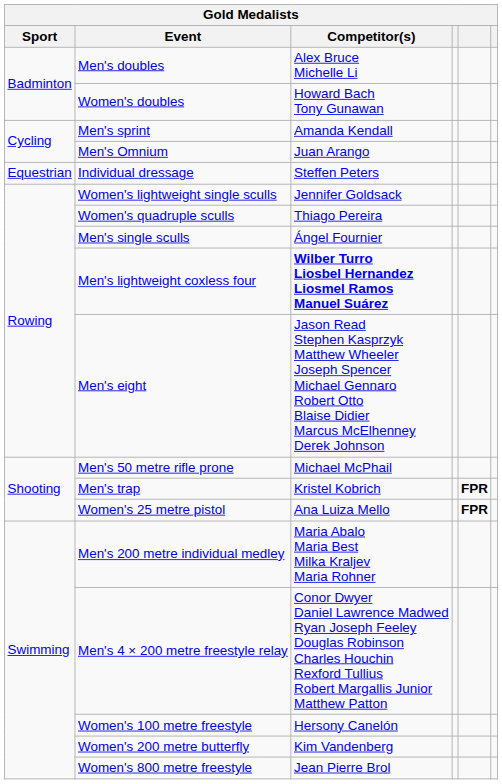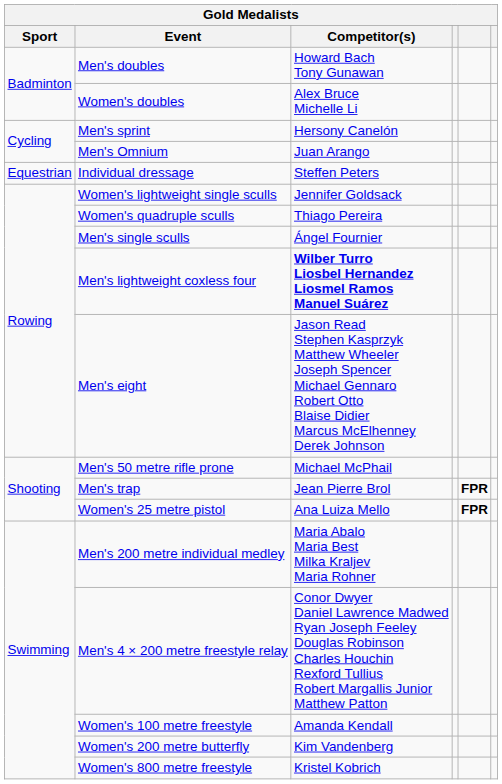 <table class="wikitable">
 <tr>
 <th colspan="14">Gold Medalists</th>
 </tr>
 <tr>
 <th>Sport</th>
 <th>Event</th>
 <th>Competitor(s)</th>
 <th></th>
 <th></th>
 <th></th>
 </tr>
 <tr>
 <td rowspan="2"><a href='#'>Badminton</a></td>
 <td><a href='#'>Men's doubles</a></td>
-<td><a href='#'>Alex Bruce</a><br><a href='#'>Michelle Li</a></td>
+<td><a href='#'>Howard Bach</a><br><a href='#'>Tony Gunawan</a></td>
 <td></td>
 <td></td>
 <td></td>
 </tr>
 <tr>
 <td><a href='#'>Women's doubles</a></td>
-<td><a href='#'>Howard Bach</a><br><a href='#'>Tony Gunawan</a></td>
+<td><a href='#'>Alex Bruce</a><br><a href='#'>Michelle Li</a></td>
 <td></td>
 <td></td>
 <td></td>
 </tr>
 <tr>
 <td rowspan="2"><a href='#'>Cycling</a></td>
 <td><a href='#'>Men's sprint</a></td>
-<td><a href='#'>Amanda Kendall</a></td>
+<td><a href='#'>Hersony Canelón</a></td>
 <td></td>
 <td></td>
 <td></td>
 </tr>
 <tr>
 <td><a href='#'>Men's Omnium</a></td>
 <td><a href='#'>Juan Arango</a></td>
 <td></td>
 <td></td>
 <td></td>
 </tr>
 <tr>
 <td><a href='#'>Equestrian</a></td>
 <td><a href='#'>Individual dressage</a></td>
 <td><a href='#'>Steffen Peters</a></td>
 <td></td>
 <td></td>
 <td></td>
 </tr>
 <tr>
 <td rowspan="5"><a href='#'>Rowing</a></td>
 <td><a href='#'>Women's lightweight single sculls</a></td>
 <td><a href='#'>Jennifer Goldsack</a></td>
 <td></td>
 <td></td>
 <td></td>
 </tr>
 <tr>
 <td><a href='#'>Women's quadruple sculls</a></td>
 <td><a href='#'>Thiago Pereira</a></td>
 <td></td>
 <td></td>
 <td></td>
 </tr>
 <tr>
 <td><a href='#'>Men's single sculls</a></td>
 <td><a href='#'>Ángel Fournier</a></td>
 <td></td>
 <td></td>
 <td></td>
 </tr>
 <tr>
 <td><a href='#'>Men's lightweight coxless four</a></td>
 <td><strong><a href='#'>Wilber Turro</a><br> <a href='#'>Liosbel Hernandez</a><br> <a href='#'>Liosmel Ramos</a><br> <a href='#'>Manuel Suárez</a></strong></td>
 <td></td>
 <td></td>
 <td></td>
 </tr>
 <tr>
 <td><a href='#'>Men's eight</a></td>
 <td><a href='#'>Jason Read</a><br> <a href='#'>Stephen Kasprzyk</a><br> <a href='#'>Matthew Wheeler</a><br> <a href='#'>Joseph Spencer</a><br> <a href='#'>Michael Gennaro</a><br> <a href='#'>Robert Otto</a><br><a href='#'>Blaise Didier</a><br> <a href='#'>Marcus McElhenney</a><br> <a href='#'>Derek Johnson</a></td>
 <td></td>
 <td></td>
 <td></td>
 </tr>
 <tr>
 <td rowspan="3"><a href='#'>Shooting</a></td>
 <td><a href='#'>Men's 50 metre rifle prone</a></td>
 <td><a href='#'>Michael McPhail</a></td>
 <td></td>
 <td></td>
 <td></td>
 </tr>
 <tr>
 <td><a href='#'>Men's trap</a></td>
-<td><a href='#'>Kristel Kobrich</a></td>
+<td><a href='#'>Jean Pierre Brol</a></td>
 <td></td>
 <td><strong>FPR</strong></td>
 <td></td>
 </tr>
 <tr>
 <td><a href='#'>Women's 25 metre pistol</a></td>
 <td><a href='#'>Ana Luiza Mello</a></td>
 <td></td>
 <td><strong>FPR</strong></td>
 <td></td>
 </tr>
 <tr>
 <td rowspan="5"><a href='#'>Swimming</a></td>
 <td><a href='#'>Men's 200 metre individual medley</a></td>
 <td><a href='#'>Maria Abalo</a><br> <a href='#'>Maria Best</a><br> <a href='#'>Milka Kraljev</a><br> <a href='#'>Maria Rohner</a></td>
 <td></td>
 <td></td>
 <td></td>
 </tr>
 <tr>
 <td><a href='#'>Men's 4 × 200 metre freestyle relay</a></td>
 <td><a href='#'>Conor Dwyer</a><br><a href='#'>Daniel Lawrence Madwed</a><br><a href='#'>Ryan Joseph Feeley</a><br><a href='#'>Douglas Robinson</a><br><a href='#'>Charles Houchin</a><br><a href='#'>Rexford Tullius</a><br><a href='#'>Robert Margallis Junior</a><br><a href='#'>Matthew Patton</a></td>
 <td></td>
 <td></td>
 <td></td>
 </tr>
 <tr>
 <td><a href='#'>Women's 100 metre freestyle</a></td>
-<td><a href='#'>Hersony Canelón</a></td>
+<td><a href='#'>Amanda Kendall</a></td>
 <td></td>
 <td></td>
 <td></td>
 </tr>
 <tr>
 <td><a href='#'>Women's 200 metre butterfly</a></td>
 <td><a href='#'>Kim Vandenberg</a></td>
 <td></td>
 <td></td>
 <td></td>
 </tr>
 <tr>
 <td><a href='#'>Women's 800 metre freestyle</a></td>
-<td><a href='#'>Jean Pierre Brol</a></td>
+<td><a href='#'>Kristel Kobrich</a></td>
 <td></td>
 <td></td>
 <td></td>
 </tr>
 </table>
